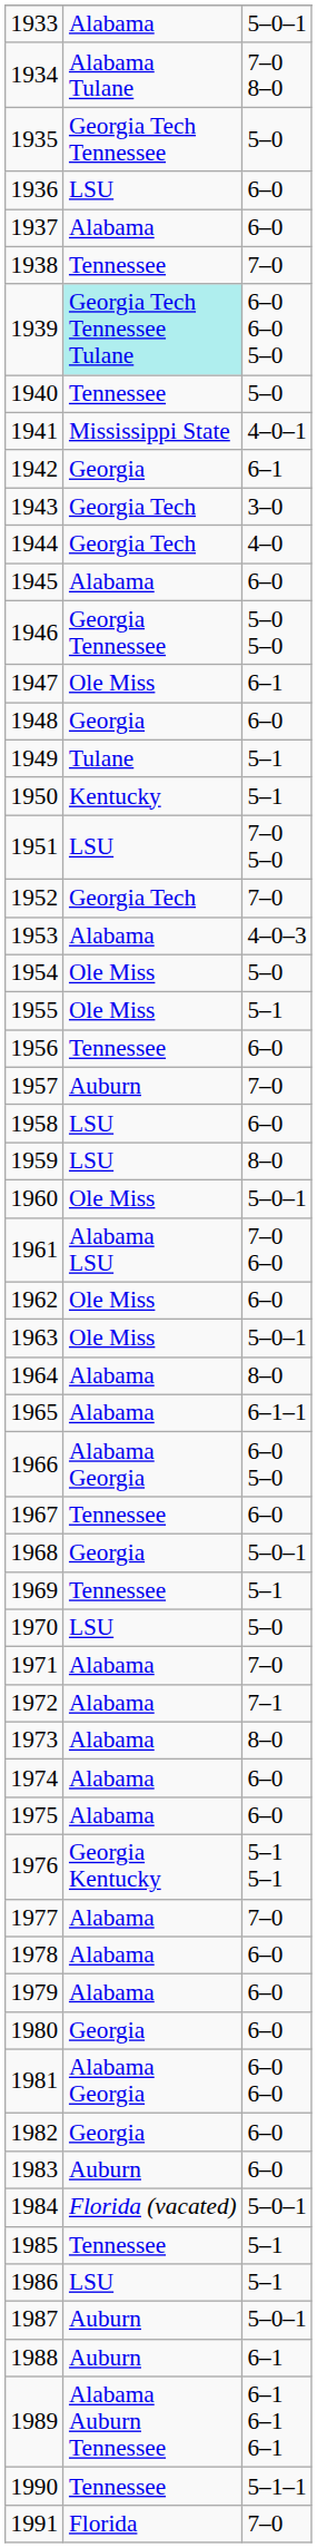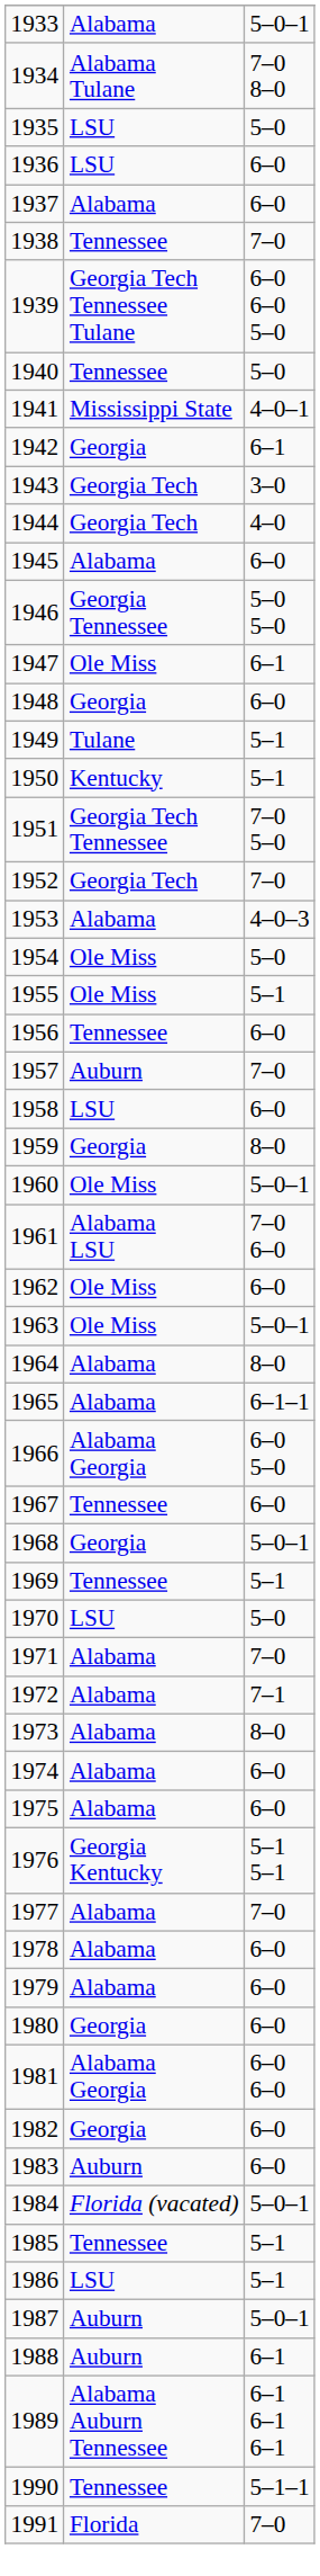 <table class="wikitable">
 <tr>
 </tr>
 <tr>
 <td>1933</td>
 <td><a href='#'>Alabama</a></td>
 <td>5–0–1</td>
 </tr>
 <tr>
 <td>1934</td>
 <td><a href='#'>Alabama</a><br><a href='#'>Tulane</a></td>
 <td>7–0<br>8–0</td>
 </tr>
 <tr>
 <td>1935</td>
-<td><a href='#'>Georgia Tech</a><br><a href='#'>Tennessee</a></td>
+<td><a href='#'>LSU</a></td>
 <td>5–0</td>
 </tr>
 <tr>
 <td>1936</td>
 <td><a href='#'>LSU</a></td>
 <td>6–0</td>
 </tr>
 <tr>
 <td>1937</td>
 <td><a href='#'>Alabama</a></td>
 <td>6–0</td>
 </tr>
 <tr>
 <td>1938</td>
 <td><a href='#'>Tennessee</a></td>
 <td>7–0</td>
 </tr>
 <tr>
 <td>1939</td>
-<td style="background: paleturquoise;"><a href='#'>Georgia Tech</a><br><a href='#'>Tennessee</a><br><a href='#'>Tulane</a></td>
+<td><a href='#'>Georgia Tech</a><br><a href='#'>Tennessee</a><br><a href='#'>Tulane</a></td>
 <td>6–0<br>6–0<br>5–0</td>
 </tr>
 <tr>
 <td>1940</td>
 <td><a href='#'>Tennessee</a></td>
 <td>5–0</td>
 </tr>
 <tr>
 <td>1941</td>
 <td><a href='#'>Mississippi State</a></td>
 <td>4–0–1</td>
 </tr>
 <tr>
 <td>1942</td>
 <td><a href='#'>Georgia</a></td>
 <td>6–1</td>
 </tr>
 <tr>
 <td>1943</td>
 <td><a href='#'>Georgia Tech</a></td>
 <td>3–0</td>
 </tr>
 <tr>
 <td>1944</td>
 <td><a href='#'>Georgia Tech</a></td>
 <td>4–0</td>
 </tr>
 <tr>
 <td>1945</td>
 <td><a href='#'>Alabama</a></td>
 <td>6–0</td>
 </tr>
 <tr>
 <td>1946</td>
 <td><a href='#'>Georgia</a><br><a href='#'>Tennessee</a></td>
 <td>5–0<br>5–0</td>
 </tr>
 <tr>
 <td>1947</td>
 <td><a href='#'>Ole Miss</a></td>
 <td>6–1</td>
 </tr>
 <tr>
 <td>1948</td>
 <td><a href='#'>Georgia</a></td>
 <td>6–0</td>
 </tr>
 <tr>
 <td>1949</td>
 <td><a href='#'>Tulane</a></td>
 <td>5–1</td>
 </tr>
 <tr>
 <td>1950</td>
 <td><a href='#'>Kentucky</a></td>
 <td>5–1</td>
 </tr>
 <tr>
 <td>1951</td>
-<td><a href='#'>LSU</a></td>
+<td><a href='#'>Georgia Tech</a><br><a href='#'>Tennessee</a></td>
 <td>7–0<br>5–0</td>
 </tr>
 <tr>
 <td>1952</td>
 <td><a href='#'>Georgia Tech</a></td>
 <td>7–0</td>
 </tr>
 <tr>
 <td>1953</td>
 <td><a href='#'>Alabama</a></td>
 <td>4–0–3</td>
 </tr>
 <tr>
 <td>1954</td>
 <td><a href='#'>Ole Miss</a></td>
 <td>5–0</td>
 </tr>
 <tr>
 <td>1955</td>
 <td><a href='#'>Ole Miss</a></td>
 <td>5–1</td>
 </tr>
 <tr>
 <td>1956</td>
 <td><a href='#'>Tennessee</a></td>
 <td>6–0</td>
 </tr>
 <tr>
 <td>1957</td>
 <td><a href='#'>Auburn</a></td>
 <td>7–0</td>
 </tr>
 <tr>
 <td>1958</td>
 <td><a href='#'>LSU</a></td>
 <td>6–0</td>
 </tr>
 <tr>
 <td>1959</td>
-<td><a href='#'>LSU</a></td>
+<td><a href='#'>Georgia</a></td>
 <td>8–0</td>
 </tr>
 <tr>
 <td>1960</td>
 <td><a href='#'>Ole Miss</a></td>
 <td>5–0–1</td>
 </tr>
 <tr>
 <td>1961</td>
 <td><a href='#'>Alabama</a><br><a href='#'>LSU</a></td>
 <td>7–0<br>6–0</td>
 </tr>
 <tr>
 <td>1962</td>
 <td><a href='#'>Ole Miss</a></td>
 <td>6–0</td>
 </tr>
 <tr>
 <td>1963</td>
 <td><a href='#'>Ole Miss</a></td>
 <td>5–0–1</td>
 </tr>
 <tr>
 <td>1964</td>
 <td><a href='#'>Alabama</a></td>
 <td>8–0</td>
 </tr>
 <tr>
 <td>1965</td>
 <td><a href='#'>Alabama</a></td>
 <td>6–1–1</td>
 </tr>
 <tr>
 <td>1966</td>
 <td><a href='#'>Alabama</a><br><a href='#'>Georgia</a></td>
 <td>6–0<br>5–0</td>
 </tr>
 <tr>
 <td>1967</td>
 <td><a href='#'>Tennessee</a></td>
 <td>6–0</td>
 </tr>
 <tr>
 <td>1968</td>
 <td><a href='#'>Georgia</a></td>
 <td>5–0–1</td>
 </tr>
 <tr>
 <td>1969</td>
 <td><a href='#'>Tennessee</a></td>
 <td>5–1</td>
 </tr>
 <tr>
 <td>1970</td>
 <td><a href='#'>LSU</a></td>
 <td>5–0</td>
 </tr>
 <tr>
 <td>1971</td>
 <td><a href='#'>Alabama</a></td>
 <td>7–0</td>
 </tr>
 <tr>
 <td>1972</td>
 <td><a href='#'>Alabama</a></td>
 <td>7–1</td>
 </tr>
 <tr>
 <td>1973</td>
 <td><a href='#'>Alabama</a></td>
 <td>8–0</td>
 </tr>
 <tr>
 <td>1974</td>
 <td><a href='#'>Alabama</a></td>
 <td>6–0</td>
 </tr>
 <tr>
 <td>1975</td>
 <td><a href='#'>Alabama</a></td>
 <td>6–0</td>
 </tr>
 <tr>
 <td>1976</td>
 <td><a href='#'>Georgia</a><br><a href='#'>Kentucky</a></td>
 <td>5–1<br>5–1</td>
 </tr>
 <tr>
 <td>1977</td>
 <td><a href='#'>Alabama</a></td>
 <td>7–0</td>
 </tr>
 <tr>
 <td>1978</td>
 <td><a href='#'>Alabama</a></td>
 <td>6–0</td>
 </tr>
 <tr>
 <td>1979</td>
 <td><a href='#'>Alabama</a></td>
 <td>6–0</td>
 </tr>
 <tr>
 <td>1980</td>
 <td><a href='#'>Georgia</a></td>
 <td>6–0</td>
 </tr>
 <tr>
 <td>1981</td>
 <td><a href='#'>Alabama</a><br><a href='#'>Georgia</a></td>
 <td>6–0<br>6–0</td>
 </tr>
 <tr>
 <td>1982</td>
 <td><a href='#'>Georgia</a></td>
 <td>6–0</td>
 </tr>
 <tr>
 <td>1983</td>
 <td><a href='#'>Auburn</a></td>
 <td>6–0</td>
 </tr>
 <tr>
 <td>1984</td>
 <td><em><a href='#'>Florida</a> (vacated)</em></td>
 <td>5–0–1</td>
 </tr>
 <tr>
 <td>1985</td>
 <td><a href='#'>Tennessee</a></td>
 <td>5–1</td>
 </tr>
 <tr>
 <td>1986</td>
 <td><a href='#'>LSU</a></td>
 <td>5–1</td>
 </tr>
 <tr>
 <td>1987</td>
 <td><a href='#'>Auburn</a></td>
 <td>5–0–1</td>
 </tr>
 <tr>
 <td>1988</td>
 <td><a href='#'>Auburn</a></td>
 <td>6–1</td>
 </tr>
 <tr>
 <td>1989</td>
 <td><a href='#'>Alabama</a><br><a href='#'>Auburn</a><br><a href='#'>Tennessee</a></td>
 <td>6–1<br>6–1<br>6–1</td>
 </tr>
 <tr>
 <td>1990</td>
 <td><a href='#'>Tennessee</a></td>
 <td>5–1–1</td>
 </tr>
 <tr>
 <td>1991</td>
 <td><a href='#'>Florida</a></td>
 <td>7–0</td>
 </tr>
 </table>
